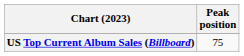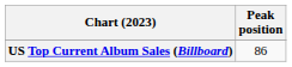 <table class="wikitable sortable plainrowheaders" style="text-align:center">
 <tr>
 <th scope="col">Chart (2023)</th>
 <th scope="col">Peak<br>position</th>
 </tr>
 <tr>
 </tr>
 <tr>
 <th scope="row">US <a href='#'>Top Current Album Sales</a> (<em><a href='#'>Billboard</a></em>)</th>
-<td>75</td>
+<td>86</td>
 </tr>
 </table>
